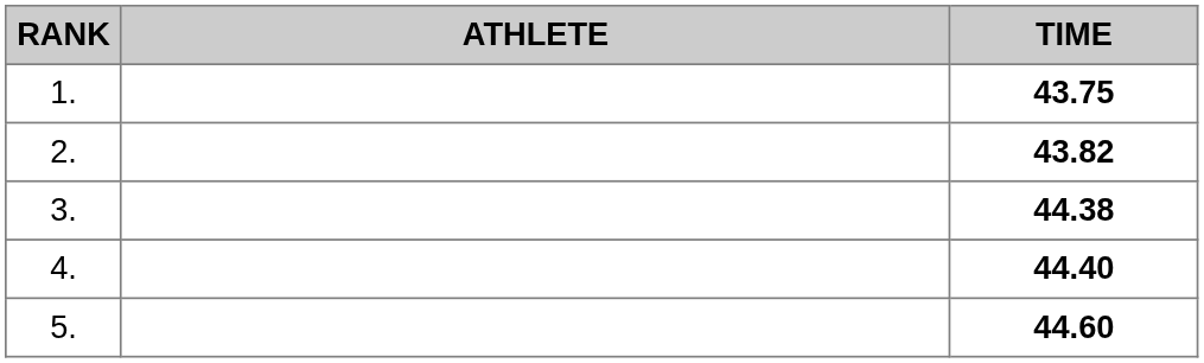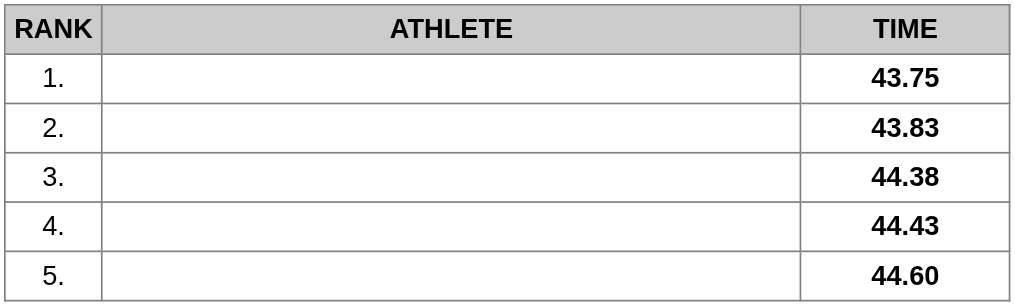 <table border="1" cellspacing="2" cellpadding="5" style="border-collapse: collapse; font-size: 100%;">
 <tr bgcolor="cccccc">
 <th>RANK</th>
 <th align="center" style="width: 25em">ATHLETE</th>
 <th align="center" style="width: 7em">TIME</th>
 </tr>
 <tr>
 <td align="center">1.</td>
 <td></td>
 <td align="center"><strong>43.75</strong></td>
 </tr>
 <tr>
 <td align="center">2.</td>
 <td></td>
-<td align="center"><strong>43.82</strong></td>
+<td align="center"><strong>43.83</strong></td>
 </tr>
 <tr>
 <td align="center">3.</td>
 <td></td>
 <td align="center"><strong>44.38</strong></td>
 </tr>
 <tr>
 <td align="center">4.</td>
 <td></td>
-<td align="center"><strong>44.40</strong></td>
+<td align="center"><strong>44.43</strong></td>
 </tr>
 <tr>
 <td align="center">5.</td>
 <td></td>
 <td align="center"><strong>44.60</strong></td>
 </tr>
 </table>
